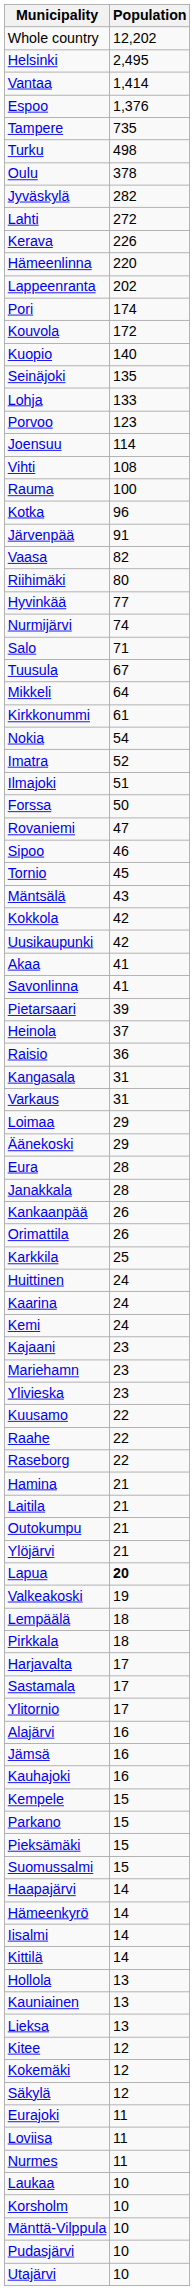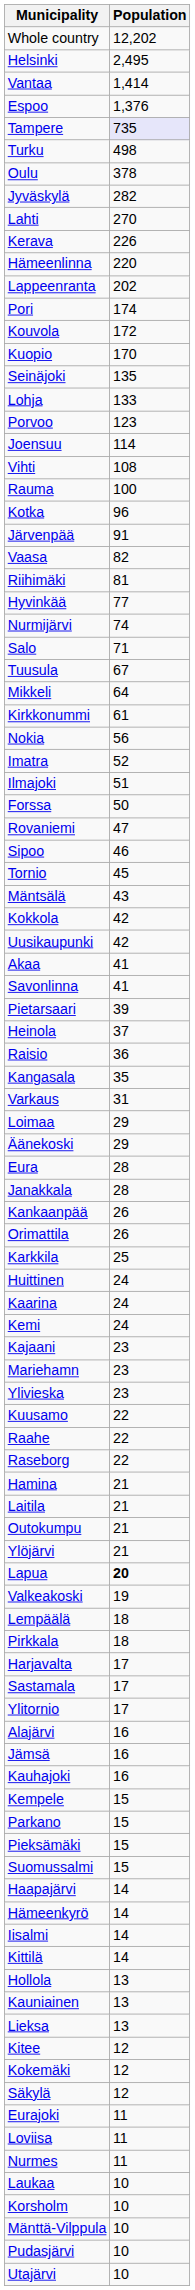 <table role="presentation" class="wikitable sortable mw-collapsible mw-collapsed">
 <tr>
 <th>Municipality</th>
 <th>Population</th>
 </tr>
 <tr>
 <td>Whole country</td>
 <td>12,202</td>
 </tr>
 <tr>
 <td><a href='#'>Helsinki</a></td>
 <td>2,495</td>
 </tr>
 <tr>
 <td><a href='#'>Vantaa</a></td>
 <td>1,414</td>
 </tr>
 <tr>
 <td><a href='#'>Espoo</a></td>
 <td>1,376</td>
 </tr>
 <tr>
 <td><a href='#'>Tampere</a></td>
-<td>735</td>
+<td style="background: lavender;">735</td>
 </tr>
 <tr>
 <td><a href='#'>Turku</a></td>
 <td>498</td>
 </tr>
 <tr>
 <td><a href='#'>Oulu</a></td>
 <td>378</td>
 </tr>
 <tr>
 <td><a href='#'>Jyväskylä</a></td>
 <td>282</td>
 </tr>
 <tr>
 <td><a href='#'>Lahti</a></td>
-<td>272</td>
+<td>270</td>
 </tr>
 <tr>
 <td><a href='#'>Kerava</a></td>
 <td>226</td>
 </tr>
 <tr>
 <td><a href='#'>Hämeenlinna</a></td>
 <td>220</td>
 </tr>
 <tr>
 <td><a href='#'>Lappeenranta</a></td>
 <td>202</td>
 </tr>
 <tr>
 <td><a href='#'>Pori</a></td>
 <td>174</td>
 </tr>
 <tr>
 <td><a href='#'>Kouvola</a></td>
 <td>172</td>
 </tr>
 <tr>
 <td><a href='#'>Kuopio</a></td>
-<td>140</td>
+<td>170</td>
 </tr>
 <tr>
 <td><a href='#'>Seinäjoki</a></td>
 <td>135</td>
 </tr>
 <tr>
 <td><a href='#'>Lohja</a></td>
 <td>133</td>
 </tr>
 <tr>
 <td><a href='#'>Porvoo</a></td>
 <td>123</td>
 </tr>
 <tr>
 <td><a href='#'>Joensuu</a></td>
 <td>114</td>
 </tr>
 <tr>
 <td><a href='#'>Vihti</a></td>
 <td>108</td>
 </tr>
 <tr>
 <td><a href='#'>Rauma</a></td>
 <td>100</td>
 </tr>
 <tr>
 <td><a href='#'>Kotka</a></td>
 <td>96</td>
 </tr>
 <tr>
 <td><a href='#'>Järvenpää</a></td>
 <td>91</td>
 </tr>
 <tr>
 <td><a href='#'>Vaasa</a></td>
 <td>82</td>
 </tr>
 <tr>
 <td><a href='#'>Riihimäki</a></td>
-<td>80</td>
+<td>81</td>
 </tr>
 <tr>
 <td><a href='#'>Hyvinkää</a></td>
 <td>77</td>
 </tr>
 <tr>
 <td><a href='#'>Nurmijärvi</a></td>
 <td>74</td>
 </tr>
 <tr>
 <td><a href='#'>Salo</a></td>
 <td>71</td>
 </tr>
 <tr>
 <td><a href='#'>Tuusula</a></td>
 <td>67</td>
 </tr>
 <tr>
 <td><a href='#'>Mikkeli</a></td>
 <td>64</td>
 </tr>
 <tr>
 <td><a href='#'>Kirkkonummi</a></td>
 <td>61</td>
 </tr>
 <tr>
 <td><a href='#'>Nokia</a></td>
-<td>54</td>
+<td>56</td>
 </tr>
 <tr>
 <td><a href='#'>Imatra</a></td>
 <td>52</td>
 </tr>
 <tr>
 <td><a href='#'>Ilmajoki</a></td>
 <td>51</td>
 </tr>
 <tr>
 <td><a href='#'>Forssa</a></td>
 <td>50</td>
 </tr>
 <tr>
 <td><a href='#'>Rovaniemi</a></td>
 <td>47</td>
 </tr>
 <tr>
 <td><a href='#'>Sipoo</a></td>
 <td>46</td>
 </tr>
 <tr>
 <td><a href='#'>Tornio</a></td>
 <td>45</td>
 </tr>
 <tr>
 <td><a href='#'>Mäntsälä</a></td>
 <td>43</td>
 </tr>
 <tr>
 <td><a href='#'>Kokkola</a></td>
 <td>42</td>
 </tr>
 <tr>
 <td><a href='#'>Uusikaupunki</a></td>
 <td>42</td>
 </tr>
 <tr>
 <td><a href='#'>Akaa</a></td>
 <td>41</td>
 </tr>
 <tr>
 <td><a href='#'>Savonlinna</a></td>
 <td>41</td>
 </tr>
 <tr>
 <td><a href='#'>Pietarsaari</a></td>
 <td>39</td>
 </tr>
 <tr>
 <td><a href='#'>Heinola</a></td>
 <td>37</td>
 </tr>
 <tr>
 <td><a href='#'>Raisio</a></td>
 <td>36</td>
 </tr>
 <tr>
 <td><a href='#'>Kangasala</a></td>
-<td>31</td>
+<td>35</td>
 </tr>
 <tr>
 <td><a href='#'>Varkaus</a></td>
 <td>31</td>
 </tr>
 <tr>
 <td><a href='#'>Loimaa</a></td>
 <td>29</td>
 </tr>
 <tr>
 <td><a href='#'>Äänekoski</a></td>
 <td>29</td>
 </tr>
 <tr>
 <td><a href='#'>Eura</a></td>
 <td>28</td>
 </tr>
 <tr>
 <td><a href='#'>Janakkala</a></td>
 <td>28</td>
 </tr>
 <tr>
 <td><a href='#'>Kankaanpää</a></td>
 <td>26</td>
 </tr>
 <tr>
 <td><a href='#'>Orimattila</a></td>
 <td>26</td>
 </tr>
 <tr>
 <td><a href='#'>Karkkila</a></td>
 <td>25</td>
 </tr>
 <tr>
 <td><a href='#'>Huittinen</a></td>
 <td>24</td>
 </tr>
 <tr>
 <td><a href='#'>Kaarina</a></td>
 <td>24</td>
 </tr>
 <tr>
 <td><a href='#'>Kemi</a></td>
 <td>24</td>
 </tr>
 <tr>
 <td><a href='#'>Kajaani</a></td>
 <td>23</td>
 </tr>
 <tr>
 <td><a href='#'>Mariehamn</a></td>
 <td>23</td>
 </tr>
 <tr>
 <td><a href='#'>Ylivieska</a></td>
 <td>23</td>
 </tr>
 <tr>
 <td><a href='#'>Kuusamo</a></td>
 <td>22</td>
 </tr>
 <tr>
 <td><a href='#'>Raahe</a></td>
 <td>22</td>
 </tr>
 <tr>
 <td><a href='#'>Raseborg</a></td>
 <td>22</td>
 </tr>
 <tr>
 <td><a href='#'>Hamina</a></td>
 <td>21</td>
 </tr>
 <tr>
 <td><a href='#'>Laitila</a></td>
 <td>21</td>
 </tr>
 <tr>
 <td><a href='#'>Outokumpu</a></td>
 <td>21</td>
 </tr>
 <tr>
 <td><a href='#'>Ylöjärvi</a></td>
 <td>21</td>
 </tr>
 <tr>
 <td><a href='#'>Lapua</a></td>
 <td><strong>20</strong></td>
 </tr>
 <tr>
 <td><a href='#'>Valkeakoski</a></td>
 <td>19</td>
 </tr>
 <tr>
 <td><a href='#'>Lempäälä</a></td>
 <td>18</td>
 </tr>
 <tr>
 <td><a href='#'>Pirkkala</a></td>
 <td>18</td>
 </tr>
 <tr>
 <td><a href='#'>Harjavalta</a></td>
 <td>17</td>
 </tr>
 <tr>
 <td><a href='#'>Sastamala</a></td>
 <td>17</td>
 </tr>
 <tr>
 <td><a href='#'>Ylitornio</a></td>
 <td>17</td>
 </tr>
 <tr>
 <td><a href='#'>Alajärvi</a></td>
 <td>16</td>
 </tr>
 <tr>
 <td><a href='#'>Jämsä</a></td>
 <td>16</td>
 </tr>
 <tr>
 <td><a href='#'>Kauhajoki</a></td>
 <td>16</td>
 </tr>
 <tr>
 <td><a href='#'>Kempele</a></td>
 <td>15</td>
 </tr>
 <tr>
 <td><a href='#'>Parkano</a></td>
 <td>15</td>
 </tr>
 <tr>
 <td><a href='#'>Pieksämäki</a></td>
 <td>15</td>
 </tr>
 <tr>
 <td><a href='#'>Suomussalmi</a></td>
 <td>15</td>
 </tr>
 <tr>
 <td><a href='#'>Haapajärvi</a></td>
 <td>14</td>
 </tr>
 <tr>
 <td><a href='#'>Hämeenkyrö</a></td>
 <td>14</td>
 </tr>
 <tr>
 <td><a href='#'>Iisalmi</a></td>
 <td>14</td>
 </tr>
 <tr>
 <td><a href='#'>Kittilä</a></td>
 <td>14</td>
 </tr>
 <tr>
 <td><a href='#'>Hollola</a></td>
 <td>13</td>
 </tr>
 <tr>
 <td><a href='#'>Kauniainen</a></td>
 <td>13</td>
 </tr>
 <tr>
 <td><a href='#'>Lieksa</a></td>
 <td>13</td>
 </tr>
 <tr>
 <td><a href='#'>Kitee</a></td>
 <td>12</td>
 </tr>
 <tr>
 <td><a href='#'>Kokemäki</a></td>
 <td>12</td>
 </tr>
 <tr>
 <td><a href='#'>Säkylä</a></td>
 <td>12</td>
 </tr>
 <tr>
 <td><a href='#'>Eurajoki</a></td>
 <td>11</td>
 </tr>
 <tr>
 <td><a href='#'>Loviisa</a></td>
 <td>11</td>
 </tr>
 <tr>
 <td><a href='#'>Nurmes</a></td>
 <td>11</td>
 </tr>
 <tr>
 <td><a href='#'>Laukaa</a></td>
 <td>10</td>
 </tr>
 <tr>
 <td><a href='#'>Korsholm</a></td>
 <td>10</td>
 </tr>
 <tr>
 <td><a href='#'>Mänttä-Vilppula</a></td>
 <td>10</td>
 </tr>
 <tr>
 <td><a href='#'>Pudasjärvi</a></td>
 <td>10</td>
 </tr>
 <tr>
 <td><a href='#'>Utajärvi</a></td>
 <td>10</td>
 </tr>
 </table>
